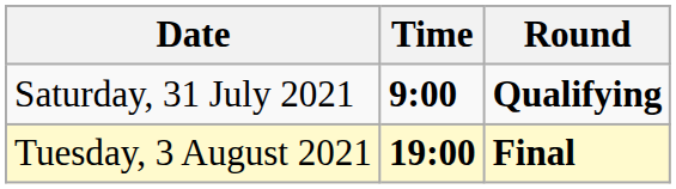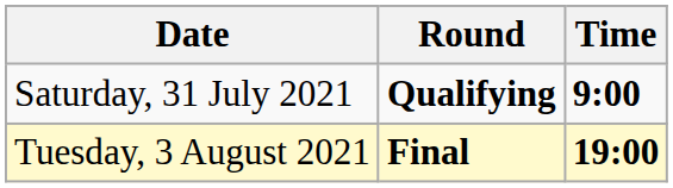 <table class="wikitable">
 <tr>
 <th>Date</th>
+<th>Round</th>
 <th>Time</th>
-<th>Round</th>
 </tr>
 <tr>
 <td>Saturday, 31 July 2021</td>
+<td><strong>Qualifying</strong></td>
 <td><strong>9:00</strong></td>
-<td><strong>Qualifying</strong></td>
 </tr>
 <tr style=background:lemonchiffon>
 <td>Tuesday, 3 August 2021</td>
+<td><strong>Final</strong></td>
 <td><strong>19:00</strong></td>
-<td><strong>Final</strong></td>
 </tr>
 </table>
